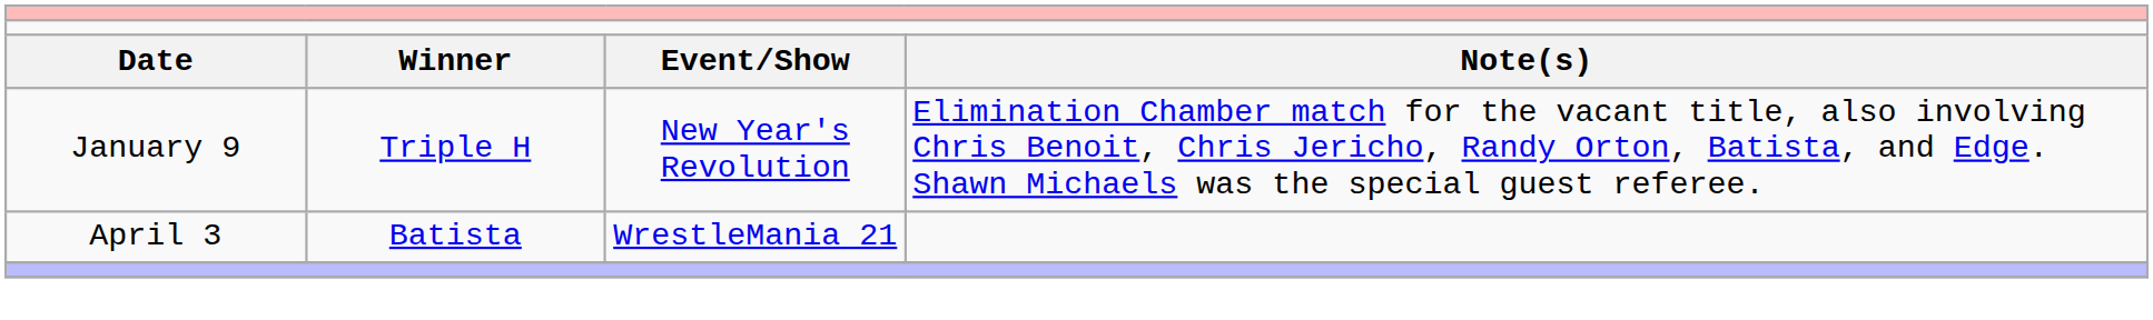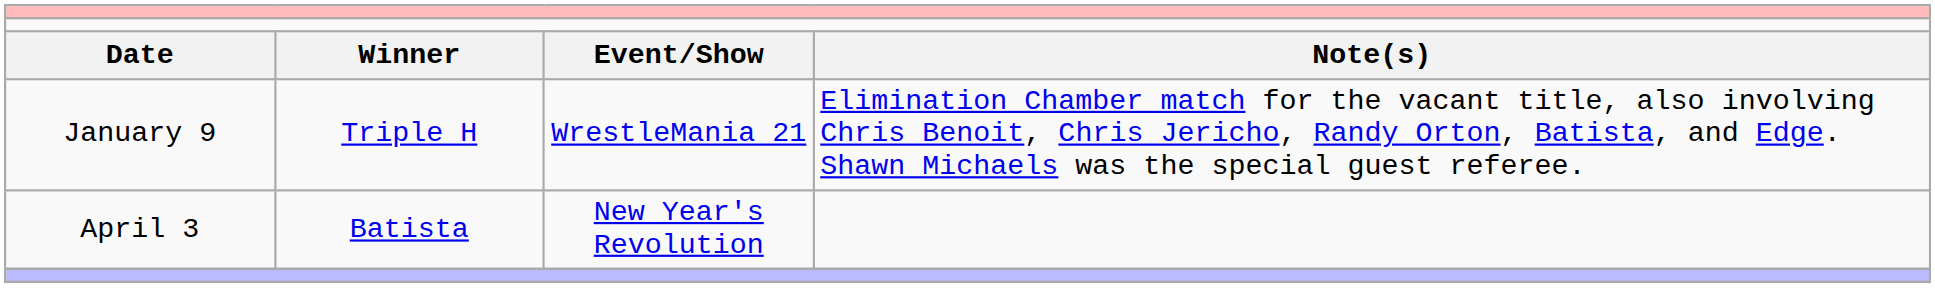 <table class="wikitable" style="text-align:center; width:100%;">
 <tr style="background:#FBB;">
 <td colspan="5"></td>
 </tr>
 <tr>
 <td colspan="5"><strong></strong></td>
 </tr>
 <tr>
 <th width=14%>Date</th>
 <th width=14%>Winner</th>
 <th width=14%>Event/Show</th>
 <th width=58%>Note(s)</th>
 </tr>
 <tr>
 <td>January 9</td>
 <td><a href='#'>Triple H</a></td>
-<td><a href='#'>New Year's Revolution</a></td>
+<td><a href='#'>WrestleMania 21</a></td>
 <td align=left><a href='#'>Elimination Chamber match</a> for the vacant title, also involving <a href='#'>Chris Benoit</a>, <a href='#'>Chris Jericho</a>, <a href='#'>Randy Orton</a>, <a href='#'>Batista</a>, and <a href='#'>Edge</a>. <a href='#'>Shawn Michaels</a> was the special guest referee.</td>
 </tr>
 <tr>
 <td>April 3</td>
 <td><a href='#'>Batista</a></td>
-<td><a href='#'>WrestleMania 21</a></td>
+<td><a href='#'>New Year's Revolution</a></td>
 <td align=left></td>
 </tr>
 <tr>
 </tr>
 <tr style="background:#BBF;">
 <td colspan="5"></td>
 </tr>
 <tr>
 </tr>
 </table>
